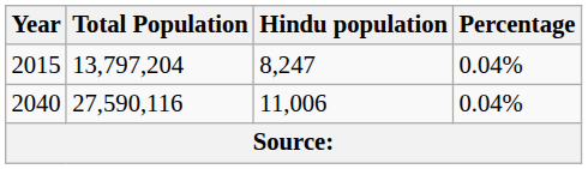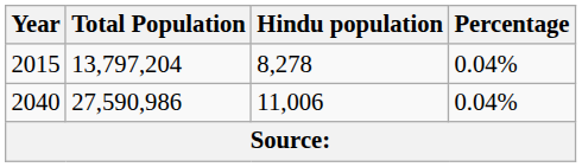 <table class="wikitable">
 <tr>
 <th>Year</th>
 <th>Total Population</th>
 <th>Hindu population</th>
 <th>Percentage</th>
 </tr>
 <tr>
 <td>2015</td>
 <td>13,797,204</td>
-<td>8,247</td>
+<td>8,278</td>
 <td>0.04%</td>
 </tr>
 <tr>
 <td>2040</td>
-<td>27,590,116</td>
+<td>27,590,986</td>
 <td>11,006</td>
 <td>0.04%</td>
 </tr>
 <tr>
 <th colspan="4">Source:</th>
 </tr>
 </table>
